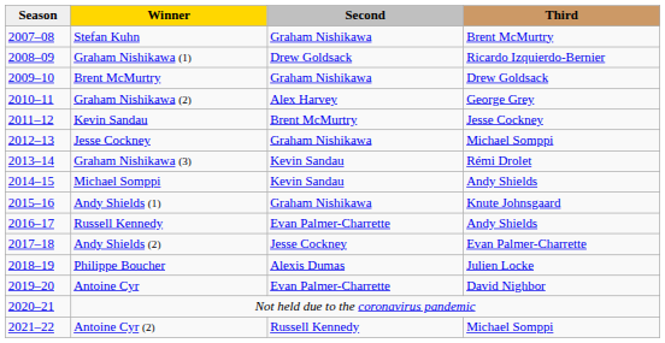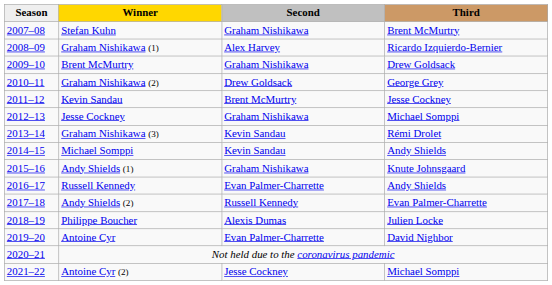 <table class="wikitable sortable" width="800">
 <tr>
 <th style="width:10%; background:#efefef;">Season</th>
 <th style="width:30%; background:gold">Winner</th>
 <th style="width:30%; background:silver">Second</th>
 <th style="width:30%; background:#CC9966">Third</th>
 </tr>
 <tr>
 <td><a href='#'>2007–08</a></td>
 <td> <a href='#'>Stefan Kuhn</a></td>
 <td> <a href='#'>Graham Nishikawa</a></td>
 <td> <a href='#'>Brent McMurtry</a></td>
 </tr>
 <tr>
 <td><a href='#'>2008–09</a></td>
 <td> <a href='#'>Graham Nishikawa</a> <small>(1)</small></td>
-<td> <a href='#'>Drew Goldsack</a></td>
+<td> <a href='#'>Alex Harvey</a></td>
 <td> <a href='#'>Ricardo Izquierdo-Bernier</a></td>
 </tr>
 <tr>
 <td><a href='#'>2009–10</a></td>
 <td> <a href='#'>Brent McMurtry</a></td>
 <td> <a href='#'>Graham Nishikawa</a></td>
 <td> <a href='#'>Drew Goldsack</a></td>
 </tr>
 <tr>
 <td><a href='#'>2010–11</a></td>
 <td> <a href='#'>Graham Nishikawa</a> <small>(2)</small></td>
-<td> <a href='#'>Alex Harvey</a></td>
+<td> <a href='#'>Drew Goldsack</a></td>
 <td> <a href='#'>George Grey</a></td>
 </tr>
 <tr>
 <td><a href='#'>2011–12</a></td>
 <td> <a href='#'>Kevin Sandau</a></td>
 <td> <a href='#'>Brent McMurtry</a></td>
 <td> <a href='#'>Jesse Cockney</a></td>
 </tr>
 <tr>
 <td><a href='#'>2012–13</a></td>
 <td> <a href='#'>Jesse Cockney</a></td>
 <td> <a href='#'>Graham Nishikawa</a></td>
 <td> <a href='#'>Michael Somppi</a></td>
 </tr>
 <tr>
 <td><a href='#'>2013–14</a></td>
 <td> <a href='#'>Graham Nishikawa</a> <small>(3)</small></td>
 <td> <a href='#'>Kevin Sandau</a></td>
 <td> <a href='#'>Rémi Drolet</a></td>
 </tr>
 <tr>
 <td><a href='#'>2014–15</a></td>
 <td> <a href='#'>Michael Somppi</a></td>
 <td> <a href='#'>Kevin Sandau</a></td>
 <td> <a href='#'>Andy Shields</a></td>
 </tr>
 <tr>
 <td><a href='#'>2015–16</a></td>
 <td> <a href='#'>Andy Shields</a> <small>(1)</small></td>
 <td> <a href='#'>Graham Nishikawa</a></td>
 <td> <a href='#'>Knute Johnsgaard</a></td>
 </tr>
 <tr>
 <td><a href='#'>2016–17</a></td>
 <td> <a href='#'>Russell Kennedy</a></td>
 <td> <a href='#'>Evan Palmer-Charrette</a></td>
 <td> <a href='#'>Andy Shields</a></td>
 </tr>
 <tr>
 <td><a href='#'>2017–18</a></td>
 <td> <a href='#'>Andy Shields</a> <small>(2)</small></td>
-<td> <a href='#'>Jesse Cockney</a></td>
+<td> <a href='#'>Russell Kennedy</a></td>
 <td> <a href='#'>Evan Palmer-Charrette</a></td>
 </tr>
 <tr>
 <td><a href='#'>2018–19</a></td>
 <td> <a href='#'>Philippe Boucher</a></td>
 <td> <a href='#'>Alexis Dumas</a></td>
 <td> <a href='#'>Julien Locke</a></td>
 </tr>
 <tr>
 <td><a href='#'>2019–20</a></td>
 <td> <a href='#'>Antoine Cyr</a></td>
 <td> <a href='#'>Evan Palmer-Charrette</a></td>
 <td> <a href='#'>David Nighbor</a></td>
 </tr>
 <tr>
 <td><a href='#'>2020–21</a></td>
 <td colspan="3" style="text-align:center;"><em>Not held due to the <a href='#'>coronavirus pandemic</a></em></td>
 </tr>
 <tr>
 <td><a href='#'>2021–22</a></td>
 <td> <a href='#'>Antoine Cyr</a> <small>(2)</small></td>
-<td> <a href='#'>Russell Kennedy</a></td>
+<td> <a href='#'>Jesse Cockney</a></td>
 <td> <a href='#'>Michael Somppi</a></td>
 </tr>
 </table>
